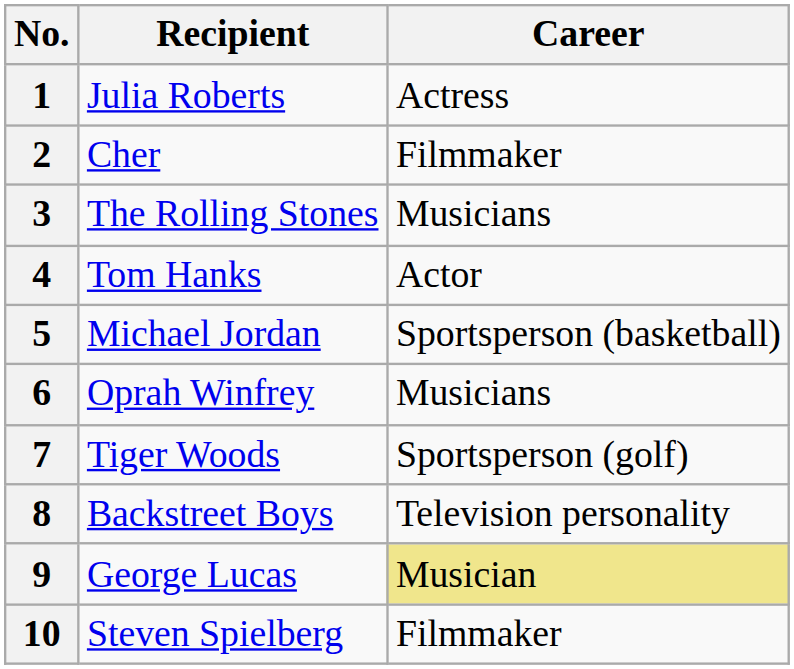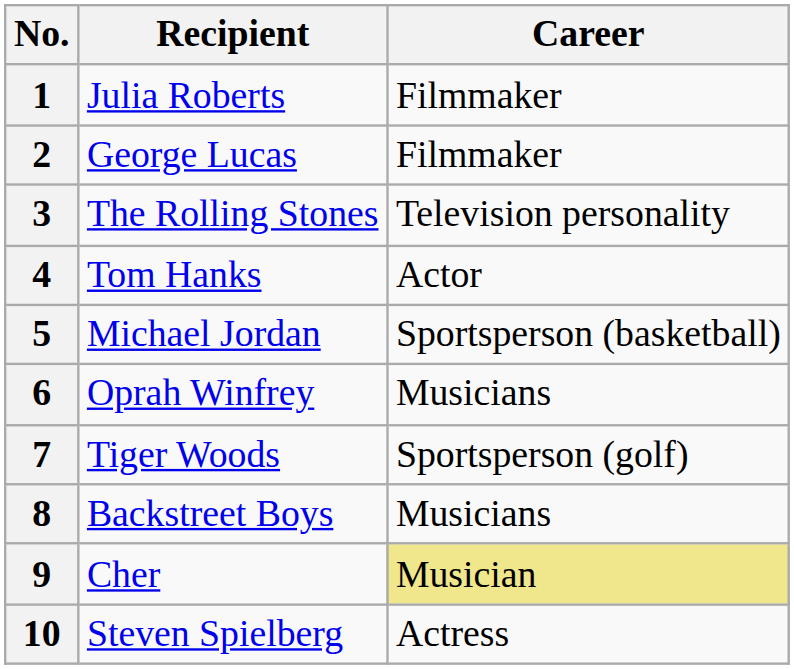 <table class="wikitable plainrowheaders">
 <tr>
 <th scope="col">No.</th>
 <th scope="col">Recipient</th>
 <th scope="col">Career</th>
 </tr>
 <tr>
 <th scope="row">1</th>
 <td> <a href='#'>Julia Roberts</a></td>
-<td>Actress</td>
+<td>Filmmaker</td>
 </tr>
 <tr>
 <th scope="row">2</th>
-<td> <a href='#'>Cher</a></td>
+<td> <a href='#'>George Lucas</a></td>
 <td>Filmmaker</td>
 </tr>
 <tr>
 <th scope="row">3</th>
 <td> <a href='#'>The Rolling Stones</a></td>
-<td>Musicians</td>
+<td>Television personality</td>
 </tr>
 <tr>
 <th scope="row">4</th>
 <td> <a href='#'>Tom Hanks</a></td>
 <td>Actor</td>
 </tr>
 <tr>
 <th scope="row">5</th>
 <td> <a href='#'>Michael Jordan</a></td>
 <td>Sportsperson (basketball)</td>
 </tr>
 <tr>
 <th scope="row">6</th>
 <td> <a href='#'>Oprah Winfrey</a></td>
 <td>Musicians</td>
 </tr>
 <tr>
 <th scope="row">7</th>
 <td> <a href='#'>Tiger Woods</a></td>
 <td>Sportsperson (golf)</td>
 </tr>
 <tr>
 <th scope="row">8</th>
 <td> <a href='#'>Backstreet Boys</a></td>
-<td>Television personality</td>
+<td>Musicians</td>
 </tr>
 <tr>
 <th scope="row">9</th>
-<td> <a href='#'>George Lucas</a></td>
+<td> <a href='#'>Cher</a></td>
 <td style="background: khaki;">Musician</td>
 </tr>
 <tr>
 <th scope="row">10</th>
 <td> <a href='#'>Steven Spielberg</a></td>
-<td>Filmmaker</td>
+<td>Actress</td>
 </tr>
 </table>
